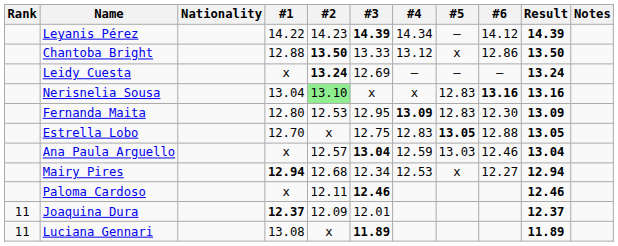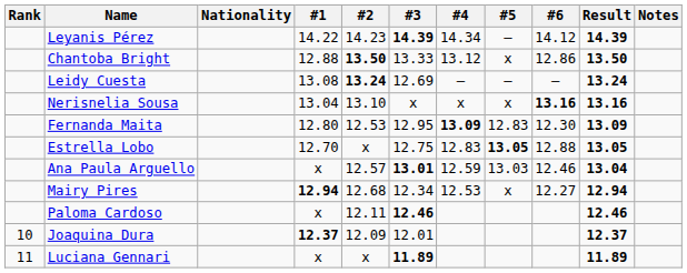 <table class="wikitable sortable" style="text-align:center;font-size:95%">
 <tr>
 <th>Rank</th>
 <th>Name</th>
 <th>Nationality</th>
 <th>#1</th>
 <th>#2</th>
 <th>#3</th>
 <th>#4</th>
 <th>#5</th>
 <th>#6</th>
 <th>Result</th>
 <th>Notes</th>
 </tr>
 <tr>
 <td></td>
 <td align=left><a href='#'>Leyanis Pérez</a></td>
 <td align=left></td>
 <td>14.22</td>
 <td>14.23</td>
 <td><strong>14.39</strong></td>
 <td>14.34</td>
 <td>–</td>
 <td>14.12</td>
 <td><strong>14.39</strong></td>
 <td></td>
 </tr>
 <tr>
 <td></td>
 <td align=left><a href='#'>Chantoba Bright</a></td>
 <td align=left></td>
 <td>12.88</td>
 <td><strong>13.50</strong></td>
 <td>13.33</td>
 <td>13.12</td>
 <td>x</td>
 <td>12.86</td>
 <td><strong>13.50</strong></td>
 <td></td>
 </tr>
 <tr>
 <td></td>
 <td align=left><a href='#'>Leidy Cuesta</a></td>
 <td align=left></td>
-<td>x</td>
+<td>13.08</td>
 <td><strong>13.24</strong></td>
 <td>12.69</td>
 <td>–</td>
 <td>–</td>
 <td>–</td>
 <td><strong>13.24</strong></td>
 <td></td>
 </tr>
 <tr>
 <td></td>
 <td align=left><a href='#'>Nerisnelia Sousa</a></td>
 <td align=left></td>
 <td>13.04</td>
-<td style="background: lightgreen;">13.10</td>
+<td>13.10</td>
 <td>x</td>
 <td>x</td>
-<td>12.83</td>
+<td>x</td>
 <td><strong>13.16</strong></td>
 <td><strong>13.16</strong></td>
 <td></td>
 </tr>
 <tr>
 <td></td>
 <td align=left><a href='#'>Fernanda Maita</a></td>
 <td align=left></td>
 <td>12.80</td>
 <td>12.53</td>
 <td>12.95</td>
 <td><strong>13.09</strong></td>
 <td>12.83</td>
 <td>12.30</td>
 <td><strong>13.09</strong></td>
 <td></td>
 </tr>
 <tr>
 <td></td>
 <td align=left><a href='#'>Estrella Lobo</a></td>
 <td align=left></td>
 <td>12.70</td>
 <td>x</td>
 <td>12.75</td>
 <td>12.83</td>
 <td><strong>13.05</strong></td>
 <td>12.88</td>
 <td><strong>13.05</strong></td>
 <td></td>
 </tr>
 <tr>
 <td></td>
 <td align=left><a href='#'>Ana Paula Arguello</a></td>
 <td align=left></td>
 <td>x</td>
 <td>12.57</td>
-<td><strong>13.04</strong></td>
+<td><strong>13.01</strong></td>
 <td>12.59</td>
 <td>13.03</td>
 <td>12.46</td>
 <td><strong>13.04</strong></td>
 <td></td>
 </tr>
 <tr>
 <td></td>
 <td align=left><a href='#'>Mairy Pires</a></td>
 <td align=left></td>
 <td><strong>12.94</strong></td>
 <td>12.68</td>
 <td>12.34</td>
 <td>12.53</td>
 <td>x</td>
 <td>12.27</td>
 <td><strong>12.94</strong></td>
 <td></td>
 </tr>
 <tr>
 <td></td>
 <td align=left><a href='#'>Paloma Cardoso</a></td>
 <td align=left></td>
 <td>x</td>
 <td>12.11</td>
 <td><strong>12.46</strong></td>
 <td></td>
 <td></td>
 <td></td>
 <td><strong>12.46</strong></td>
 <td></td>
 </tr>
 <tr>
-<td>11</td>
+<td>10</td>
 <td align=left><a href='#'>Joaquina Dura</a></td>
 <td align=left></td>
 <td><strong>12.37</strong></td>
 <td>12.09</td>
 <td>12.01</td>
 <td></td>
 <td></td>
 <td></td>
 <td><strong>12.37</strong></td>
 <td></td>
 </tr>
 <tr>
 <td>11</td>
 <td align=left><a href='#'>Luciana Gennari</a></td>
 <td align=left></td>
-<td>13.08</td>
+<td>x</td>
 <td>x</td>
 <td><strong>11.89</strong></td>
 <td></td>
 <td></td>
 <td></td>
 <td><strong>11.89</strong></td>
 <td></td>
 </tr>
 </table>
